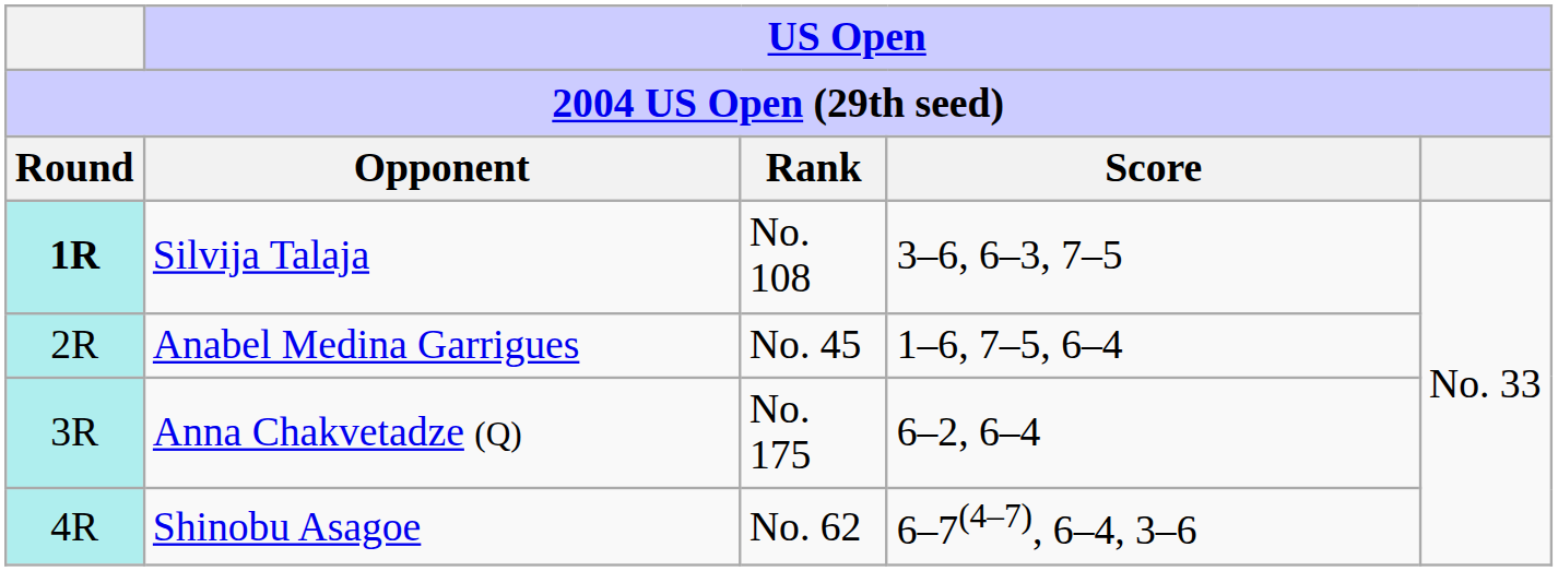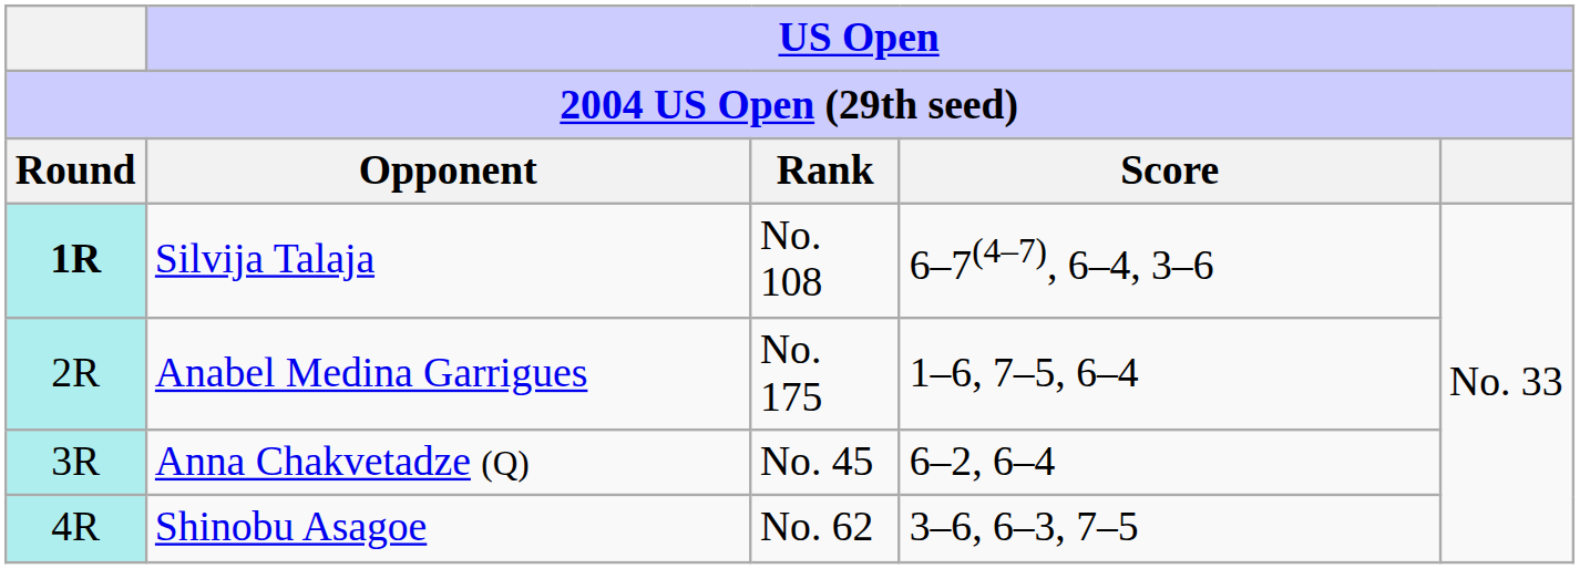 <table class="wikitable collapsible collapsed">
 <tr>
 <th></th>
 <th colspan=4 style="background:#ccf;"><a href='#'>US Open</a></th>
 </tr>
 <tr>
 <th colspan=5 style="background:#ccf;"><a href='#'>2004 US Open</a> (29th seed)</th>
 </tr>
 <tr>
 <th>Round</th>
 <th width=225>Opponent</th>
 <th width=50>Rank</th>
 <th width=200>Score</th>
 <th></th>
 </tr>
 <tr>
 <td style="text-align:center; background:#afeeee;"><strong>1R</strong></td>
 <td> <a href='#'>Silvija Talaja</a></td>
 <td>No. 108</td>
-<td>3–6, 6–3, 7–5</td>
+<td>6–7<sup>(4–7)</sup>, 6–4, 3–6</td>
 <td rowspan=4>No. 33</td>
 </tr>
 <tr>
 <td style="text-align:center; background:#afeeee;">2R</td>
 <td> <a href='#'>Anabel Medina Garrigues</a></td>
-<td>No. 45</td>
+<td>No. 175</td>
 <td>1–6, 7–5, 6–4</td>
 </tr>
 <tr>
 <td style="text-align:center; background:#afeeee;">3R</td>
 <td> <a href='#'>Anna Chakvetadze</a> <small>(Q)</small></td>
-<td>No. 175</td>
+<td>No. 45</td>
 <td>6–2, 6–4</td>
 </tr>
 <tr>
 <td style="text-align:center; background:#afeeee;">4R</td>
 <td> <a href='#'>Shinobu Asagoe</a></td>
 <td>No. 62</td>
-<td>6–7<sup>(4–7)</sup>, 6–4, 3–6</td>
+<td>3–6, 6–3, 7–5</td>
 </tr>
 </table>
